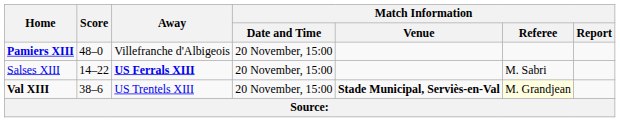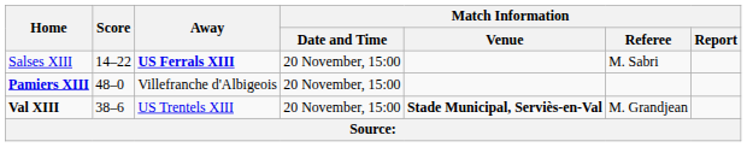 <table class="wikitable defaultcenter col1left col3left">
 <tr>
 <th scope="col" rowspan=2>Home</th>
 <th scope="col" rowspan=2>Score</th>
 <th scope="col" rowspan=2>Away</th>
 <th scope="col" colspan=4>Match Information</th>
 </tr>
 <tr>
 <th scope="col">Date and Time</th>
 <th scope="col">Venue</th>
 <th scope="col">Referee</th>
 <th scope="col">Report</th>
 </tr>
 <tr>
+<td><a href='#'>Salses XIII</a></td>
+<td>14–22</td>
+<td><strong><a href='#'>US Ferrals XIII</a></strong></td>
+<td>20 November, 15:00</td>
+<td></td>
+<td>M. Sabri</td>
+<td></td>
+</tr>
+<tr>
 <td><strong><a href='#'>Pamiers XIII</a></strong></td>
 <td>48–0</td>
 <td>Villefranche d'Albigeois</td>
 <td>20 November, 15:00</td>
 <td></td>
 <td></td>
 <td></td>
 </tr>
 <tr>
-<td><a href='#'>Salses XIII</a></td>
-<td>14–22</td>
-<td><strong><a href='#'>US Ferrals XIII</a></strong></td>
-<td>20 November, 15:00</td>
-<td></td>
-<td>M. Sabri</td>
-<td></td>
-</tr>
-<tr>
 <td><strong>Val XIII</strong></td>
 <td>38–6</td>
 <td><a href='#'>US Trentels XIII</a></td>
 <td>20 November, 15:00</td>
 <td><strong>Stade Municipal, Serviès-en-Val</strong></td>
-<td style="background: lightyellow;">M. Grandjean</td>
+<td>M. Grandjean</td>
 <td></td>
 </tr>
 <tr>
 <th colspan=7>Source:</th>
 </tr>
 </table>
